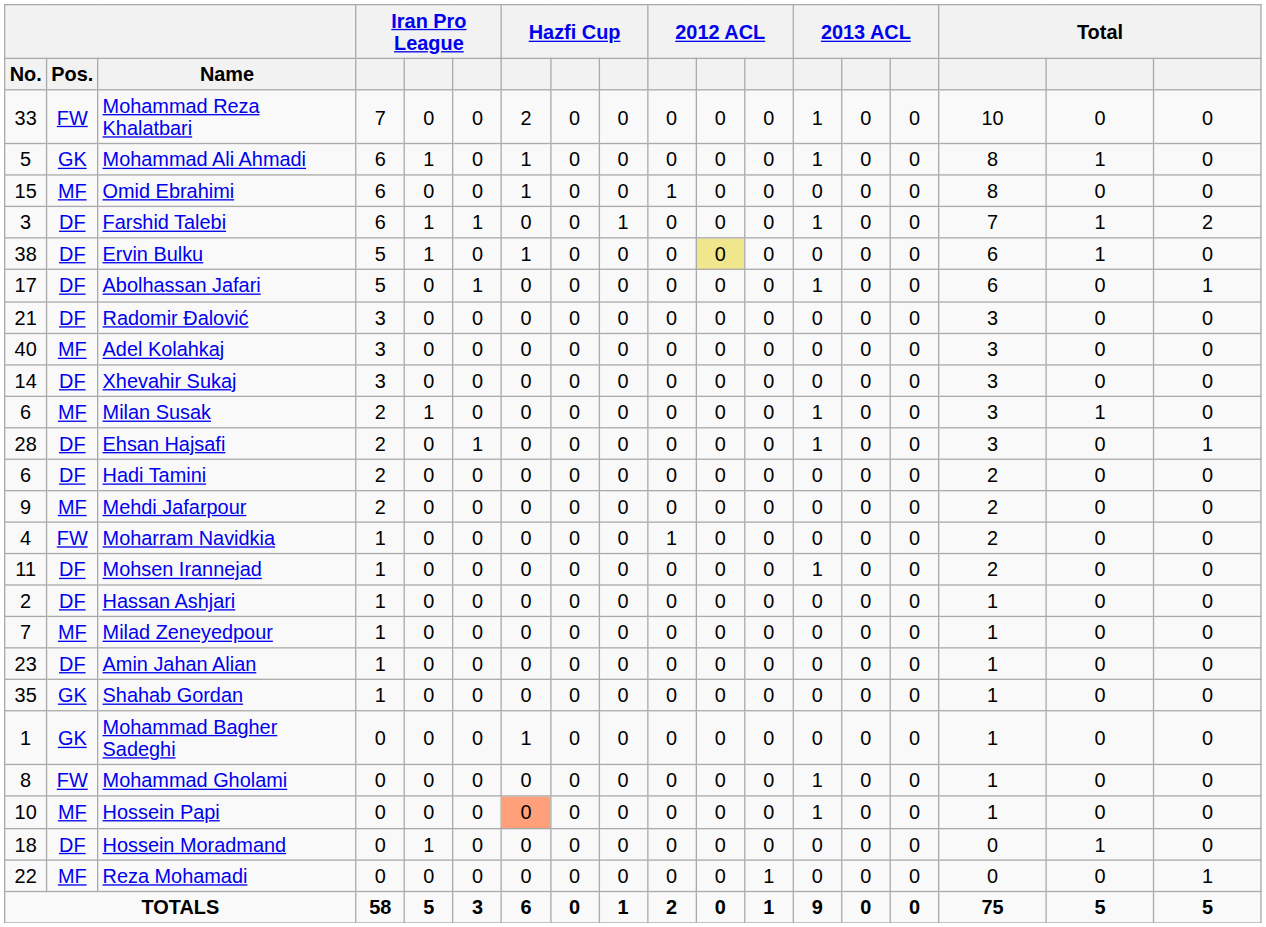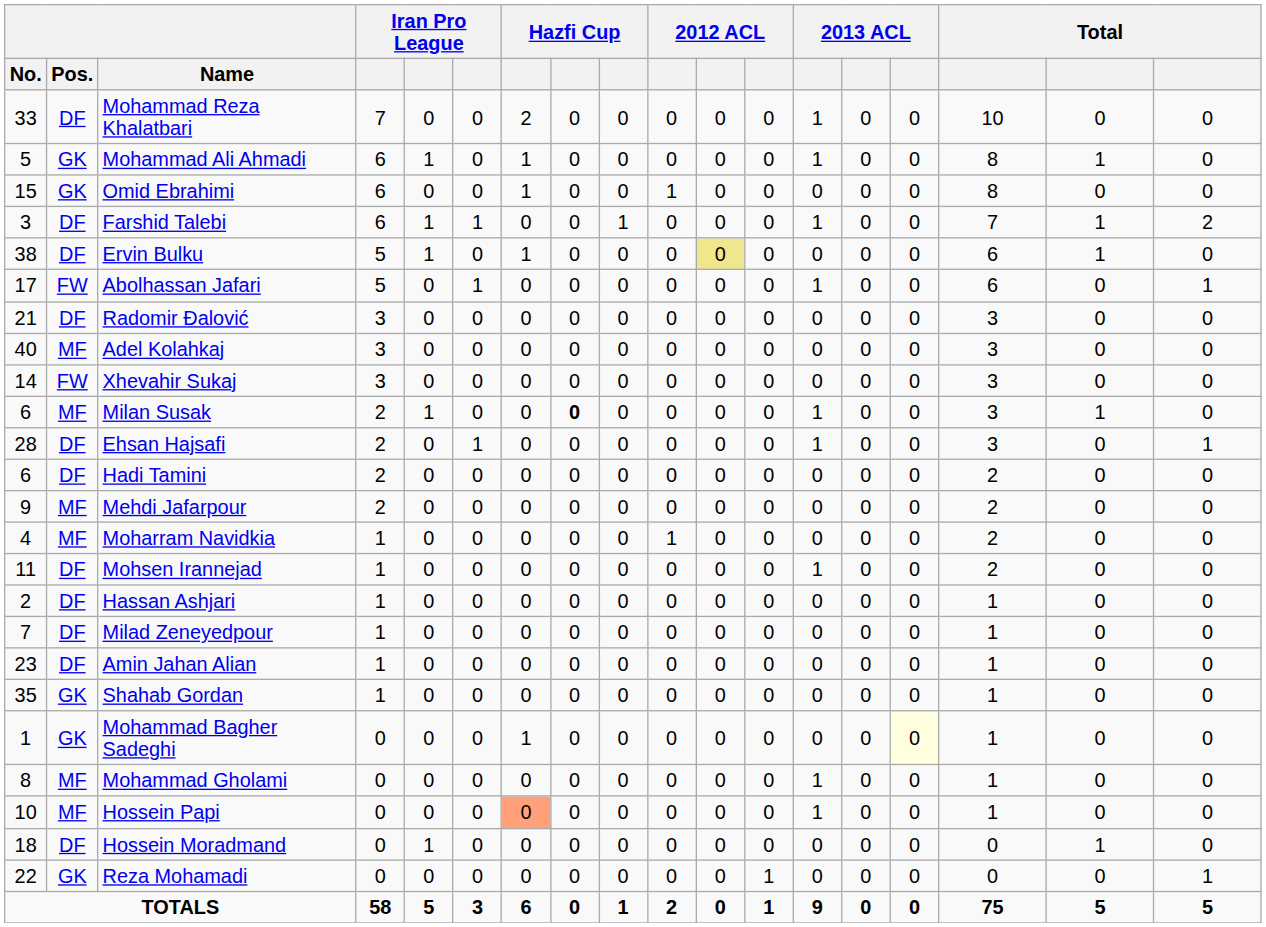 <table class="wikitable" style="font-size: 95%; text-align: center;">
 <tr>
 <th colspan=3></th>
 <th colspan=3><strong><a href='#'>Iran Pro League</a></strong></th>
 <th colspan=3><strong><a href='#'>Hazfi Cup</a></strong></th>
 <th colspan=3><strong><a href='#'>2012 ACL</a></strong></th>
 <th colspan=3><strong><a href='#'>2013 ACL</a></strong></th>
 <th colspan=3>Total</th>
 </tr>
 <tr>
 <th width=25>No.</th>
 <th width=25>Pos.</th>
 <th width=190>Name</th>
 <th width=30></th>
 <th width=30></th>
 <th width=30></th>
 <th width=30></th>
 <th width=30></th>
 <th width=30></th>
 <th width=30></th>
 <th width=30></th>
 <th width=30></th>
 <th width=30></th>
 <th width=30></th>
 <th width=30></th>
 <th width=75></th>
 <th width=75></th>
 <th width=75></th>
 </tr>
 <tr>
 <td>33</td>
-<td><a href='#'>FW</a></td>
+<td><a href='#'>DF</a></td>
 <td align="left"> <a href='#'>Mohammad Reza Khalatbari</a></td>
 <td>7</td>
 <td>0</td>
 <td>0</td>
 <td>2</td>
 <td>0</td>
 <td>0</td>
 <td>0</td>
 <td>0</td>
 <td>0</td>
 <td>1</td>
 <td>0</td>
 <td>0</td>
 <td>10</td>
 <td>0</td>
 <td>0</td>
 </tr>
 <tr>
 <td>5</td>
 <td><a href='#'>GK</a></td>
 <td align="left"> <a href='#'>Mohammad Ali Ahmadi</a></td>
 <td>6</td>
 <td>1</td>
 <td>0</td>
 <td>1</td>
 <td>0</td>
 <td>0</td>
 <td>0</td>
 <td>0</td>
 <td>0</td>
 <td>1</td>
 <td>0</td>
 <td>0</td>
 <td>8</td>
 <td>1</td>
 <td>0</td>
 </tr>
 <tr>
 <td>15</td>
-<td><a href='#'>MF</a></td>
+<td><a href='#'>GK</a></td>
 <td align="left"> <a href='#'>Omid Ebrahimi</a></td>
 <td>6</td>
 <td>0</td>
 <td>0</td>
 <td>1</td>
 <td>0</td>
 <td>0</td>
 <td>1</td>
 <td>0</td>
 <td>0</td>
 <td>0</td>
 <td>0</td>
 <td>0</td>
 <td>8</td>
 <td>0</td>
 <td>0</td>
 </tr>
 <tr>
 <td>3</td>
 <td><a href='#'>DF</a></td>
 <td align="left"> <a href='#'>Farshid Talebi</a></td>
 <td>6</td>
 <td>1</td>
 <td>1</td>
 <td>0</td>
 <td>0</td>
 <td>1</td>
 <td>0</td>
 <td>0</td>
 <td>0</td>
 <td>1</td>
 <td>0</td>
 <td>0</td>
 <td>7</td>
 <td>1</td>
 <td>2</td>
 </tr>
 <tr>
 <td>38</td>
 <td><a href='#'>DF</a></td>
 <td align="left"> <a href='#'>Ervin Bulku</a></td>
 <td>5</td>
 <td>1</td>
 <td>0</td>
 <td>1</td>
 <td>0</td>
 <td>0</td>
 <td>0</td>
 <td style="background: khaki;">0</td>
 <td>0</td>
 <td>0</td>
 <td>0</td>
 <td>0</td>
 <td>6</td>
 <td>1</td>
 <td>0</td>
 </tr>
 <tr>
 <td>17</td>
-<td><a href='#'>DF</a></td>
+<td><a href='#'>FW</a></td>
 <td align="left"> <a href='#'>Abolhassan Jafari</a></td>
 <td>5</td>
 <td>0</td>
 <td>1</td>
 <td>0</td>
 <td>0</td>
 <td>0</td>
 <td>0</td>
 <td>0</td>
 <td>0</td>
 <td>1</td>
 <td>0</td>
 <td>0</td>
 <td>6</td>
 <td>0</td>
 <td>1</td>
 </tr>
 <tr>
 <td>21</td>
 <td><a href='#'>DF</a></td>
 <td align="left"> <a href='#'>Radomir Đalović</a></td>
 <td>3</td>
 <td>0</td>
 <td>0</td>
 <td>0</td>
 <td>0</td>
 <td>0</td>
 <td>0</td>
 <td>0</td>
 <td>0</td>
 <td>0</td>
 <td>0</td>
 <td>0</td>
 <td>3</td>
 <td>0</td>
 <td>0</td>
 </tr>
 <tr>
 <td>40</td>
 <td><a href='#'>MF</a></td>
 <td align="left"> <a href='#'>Adel Kolahkaj</a></td>
 <td>3</td>
 <td>0</td>
 <td>0</td>
 <td>0</td>
 <td>0</td>
 <td>0</td>
 <td>0</td>
 <td>0</td>
 <td>0</td>
 <td>0</td>
 <td>0</td>
 <td>0</td>
 <td>3</td>
 <td>0</td>
 <td>0</td>
 </tr>
 <tr>
 <td>14</td>
-<td><a href='#'>DF</a></td>
+<td><a href='#'>FW</a></td>
 <td align="left"> <a href='#'>Xhevahir Sukaj</a></td>
 <td>3</td>
 <td>0</td>
 <td>0</td>
 <td>0</td>
 <td>0</td>
 <td>0</td>
 <td>0</td>
 <td>0</td>
 <td>0</td>
 <td>0</td>
 <td>0</td>
 <td>0</td>
 <td>3</td>
 <td>0</td>
 <td>0</td>
 </tr>
 <tr>
 <td>6</td>
 <td><a href='#'>MF</a></td>
 <td align="left"> <a href='#'>Milan Susak</a></td>
 <td>2</td>
 <td>1</td>
 <td>0</td>
 <td>0</td>
-<td>0</td>
+<td><strong>0</strong></td>
 <td>0</td>
 <td>0</td>
 <td>0</td>
 <td>0</td>
 <td>1</td>
 <td>0</td>
 <td>0</td>
 <td>3</td>
 <td>1</td>
 <td>0</td>
 </tr>
 <tr>
 <td>28</td>
 <td><a href='#'>DF</a></td>
 <td align="left"> <a href='#'>Ehsan Hajsafi</a></td>
 <td>2</td>
 <td>0</td>
 <td>1</td>
 <td>0</td>
 <td>0</td>
 <td>0</td>
 <td>0</td>
 <td>0</td>
 <td>0</td>
 <td>1</td>
 <td>0</td>
 <td>0</td>
 <td>3</td>
 <td>0</td>
 <td>1</td>
 </tr>
 <tr>
 <td>6</td>
 <td><a href='#'>DF</a></td>
 <td align="left"> <a href='#'>Hadi Tamini</a></td>
 <td>2</td>
 <td>0</td>
 <td>0</td>
 <td>0</td>
 <td>0</td>
 <td>0</td>
 <td>0</td>
 <td>0</td>
 <td>0</td>
 <td>0</td>
 <td>0</td>
 <td>0</td>
 <td>2</td>
 <td>0</td>
 <td>0</td>
 </tr>
 <tr>
 <td>9</td>
 <td><a href='#'>MF</a></td>
 <td align="left"> <a href='#'>Mehdi Jafarpour</a></td>
 <td>2</td>
 <td>0</td>
 <td>0</td>
 <td>0</td>
 <td>0</td>
 <td>0</td>
 <td>0</td>
 <td>0</td>
 <td>0</td>
 <td>0</td>
 <td>0</td>
 <td>0</td>
 <td>2</td>
 <td>0</td>
 <td>0</td>
 </tr>
 <tr>
 <td>4</td>
-<td><a href='#'>FW</a></td>
+<td><a href='#'>MF</a></td>
 <td align="left"> <a href='#'>Moharram Navidkia</a></td>
 <td>1</td>
 <td>0</td>
 <td>0</td>
 <td>0</td>
 <td>0</td>
 <td>0</td>
 <td>1</td>
 <td>0</td>
 <td>0</td>
 <td>0</td>
 <td>0</td>
 <td>0</td>
 <td>2</td>
 <td>0</td>
 <td>0</td>
 </tr>
 <tr>
 <td>11</td>
 <td><a href='#'>DF</a></td>
 <td align="left"> <a href='#'>Mohsen Irannejad</a></td>
 <td>1</td>
 <td>0</td>
 <td>0</td>
 <td>0</td>
 <td>0</td>
 <td>0</td>
 <td>0</td>
 <td>0</td>
 <td>0</td>
 <td>1</td>
 <td>0</td>
 <td>0</td>
 <td>2</td>
 <td>0</td>
 <td>0</td>
 </tr>
 <tr>
 <td>2</td>
 <td><a href='#'>DF</a></td>
 <td align="left"> <a href='#'>Hassan Ashjari</a></td>
 <td>1</td>
 <td>0</td>
 <td>0</td>
 <td>0</td>
 <td>0</td>
 <td>0</td>
 <td>0</td>
 <td>0</td>
 <td>0</td>
 <td>0</td>
 <td>0</td>
 <td>0</td>
 <td>1</td>
 <td>0</td>
 <td>0</td>
 </tr>
 <tr>
 <td>7</td>
-<td><a href='#'>MF</a></td>
+<td><a href='#'>DF</a></td>
 <td align="left"> <a href='#'>Milad Zeneyedpour</a></td>
 <td>1</td>
 <td>0</td>
 <td>0</td>
 <td>0</td>
 <td>0</td>
 <td>0</td>
 <td>0</td>
 <td>0</td>
 <td>0</td>
 <td>0</td>
 <td>0</td>
 <td>0</td>
 <td>1</td>
 <td>0</td>
 <td>0</td>
 </tr>
 <tr>
 <td>23</td>
 <td><a href='#'>DF</a></td>
 <td align="left"> <a href='#'>Amin Jahan Alian</a></td>
 <td>1</td>
 <td>0</td>
 <td>0</td>
 <td>0</td>
 <td>0</td>
 <td>0</td>
 <td>0</td>
 <td>0</td>
 <td>0</td>
 <td>0</td>
 <td>0</td>
 <td>0</td>
 <td>1</td>
 <td>0</td>
 <td>0</td>
 </tr>
 <tr>
 <td>35</td>
 <td><a href='#'>GK</a></td>
 <td align="left"> <a href='#'>Shahab Gordan</a></td>
 <td>1</td>
 <td>0</td>
 <td>0</td>
 <td>0</td>
 <td>0</td>
 <td>0</td>
 <td>0</td>
 <td>0</td>
 <td>0</td>
 <td>0</td>
 <td>0</td>
 <td>0</td>
 <td>1</td>
 <td>0</td>
 <td>0</td>
 </tr>
 <tr>
 <td>1</td>
 <td><a href='#'>GK</a></td>
 <td align="left"> <a href='#'>Mohammad Bagher Sadeghi</a></td>
 <td>0</td>
 <td>0</td>
 <td>0</td>
 <td>1</td>
 <td>0</td>
 <td>0</td>
 <td>0</td>
 <td>0</td>
 <td>0</td>
 <td>0</td>
 <td>0</td>
-<td>0</td>
+<td style="background: lightyellow;">0</td>
 <td>1</td>
 <td>0</td>
 <td>0</td>
 </tr>
 <tr>
 <td>8</td>
-<td><a href='#'>FW</a></td>
+<td><a href='#'>MF</a></td>
 <td align="left"> <a href='#'>Mohammad Gholami</a></td>
 <td>0</td>
 <td>0</td>
 <td>0</td>
 <td>0</td>
 <td>0</td>
 <td>0</td>
 <td>0</td>
 <td>0</td>
 <td>0</td>
 <td>1</td>
 <td>0</td>
 <td>0</td>
 <td>1</td>
 <td>0</td>
 <td>0</td>
 </tr>
 <tr>
 <td>10</td>
 <td><a href='#'>MF</a></td>
 <td align="left"> <a href='#'>Hossein Papi</a></td>
 <td>0</td>
 <td>0</td>
 <td>0</td>
 <td style="background: lightsalmon;">0</td>
 <td>0</td>
 <td>0</td>
 <td>0</td>
 <td>0</td>
 <td>0</td>
 <td>1</td>
 <td>0</td>
 <td>0</td>
 <td>1</td>
 <td>0</td>
 <td>0</td>
 </tr>
 <tr>
 <td>18</td>
 <td><a href='#'>DF</a></td>
 <td align="left"> <a href='#'>Hossein Moradmand</a></td>
 <td>0</td>
 <td>1</td>
 <td>0</td>
 <td>0</td>
 <td>0</td>
 <td>0</td>
 <td>0</td>
 <td>0</td>
 <td>0</td>
 <td>0</td>
 <td>0</td>
 <td>0</td>
 <td>0</td>
 <td>1</td>
 <td>0</td>
 </tr>
 <tr>
 <td>22</td>
-<td><a href='#'>MF</a></td>
+<td><a href='#'>GK</a></td>
 <td align="left"> <a href='#'>Reza Mohamadi</a></td>
 <td>0</td>
 <td>0</td>
 <td>0</td>
 <td>0</td>
 <td>0</td>
 <td>0</td>
 <td>0</td>
 <td>0</td>
 <td>1</td>
 <td>0</td>
 <td>0</td>
 <td>0</td>
 <td>0</td>
 <td>0</td>
 <td>1</td>
 </tr>
 <tr>
 <td colspan="3"><strong>TOTALS</strong></td>
 <td><strong>58</strong></td>
 <td><strong>5</strong></td>
 <td><strong>3</strong></td>
 <td><strong>6</strong></td>
 <td><strong>0</strong></td>
 <td><strong>1</strong></td>
 <td><strong>2</strong></td>
 <td><strong>0</strong></td>
 <td><strong>1</strong></td>
 <td><strong>9</strong></td>
 <td><strong>0</strong></td>
 <td><strong>0</strong></td>
 <td><strong>75</strong></td>
 <td><strong>5</strong></td>
 <td><strong>5</strong></td>
 </tr>
 </table>
